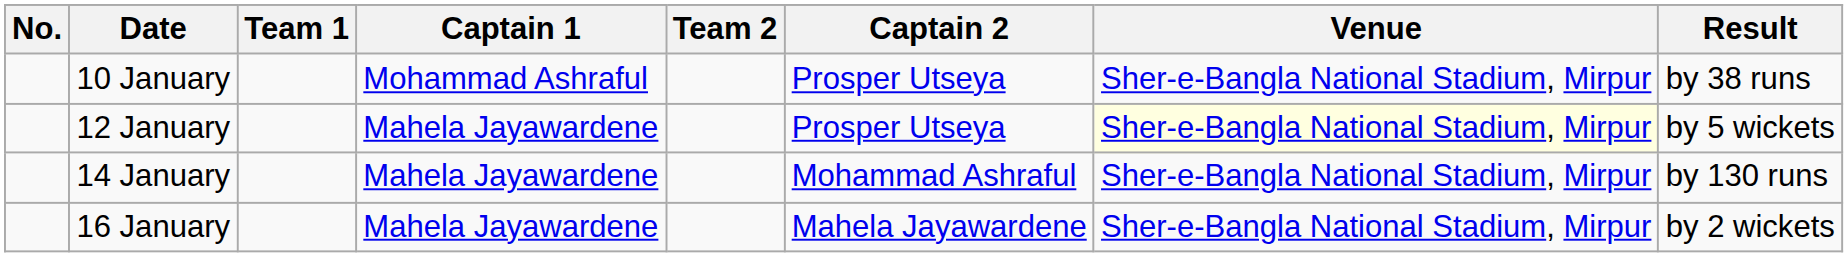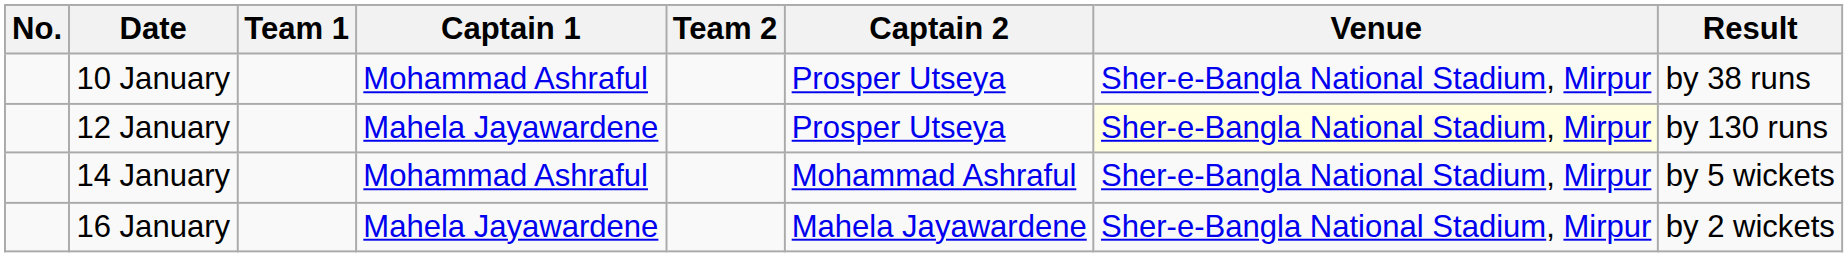 <table class="wikitable">
 <tr>
 <th>No.</th>
 <th>Date</th>
 <th>Team 1</th>
 <th>Captain 1</th>
 <th>Team 2</th>
 <th>Captain 2</th>
 <th>Venue</th>
 <th>Result</th>
 </tr>
 <tr>
 <td></td>
 <td>10 January</td>
 <td></td>
 <td><a href='#'>Mohammad Ashraful</a></td>
 <td></td>
 <td><a href='#'>Prosper Utseya</a></td>
 <td><a href='#'>Sher-e-Bangla National Stadium</a>, <a href='#'>Mirpur</a></td>
 <td> by 38 runs</td>
 </tr>
 <tr>
 <td></td>
 <td>12 January</td>
 <td></td>
 <td><a href='#'>Mahela Jayawardene</a></td>
 <td></td>
 <td><a href='#'>Prosper Utseya</a></td>
 <td style="background: lightyellow;"><a href='#'>Sher-e-Bangla National Stadium</a>, <a href='#'>Mirpur</a></td>
-<td> by 5 wickets</td>
+<td> by 130 runs</td>
 </tr>
 <tr>
 <td></td>
 <td>14 January</td>
 <td></td>
-<td><a href='#'>Mahela Jayawardene</a></td>
+<td><a href='#'>Mohammad Ashraful</a></td>
 <td></td>
 <td><a href='#'>Mohammad Ashraful</a></td>
 <td><a href='#'>Sher-e-Bangla National Stadium</a>, <a href='#'>Mirpur</a></td>
-<td> by 130 runs</td>
+<td> by 5 wickets</td>
 </tr>
 <tr>
 <td></td>
 <td>16 January</td>
 <td></td>
 <td><a href='#'>Mahela Jayawardene</a></td>
 <td></td>
 <td><a href='#'>Mahela Jayawardene</a></td>
 <td><a href='#'>Sher-e-Bangla National Stadium</a>, <a href='#'>Mirpur</a></td>
 <td> by 2 wickets</td>
 </tr>
 </table>
